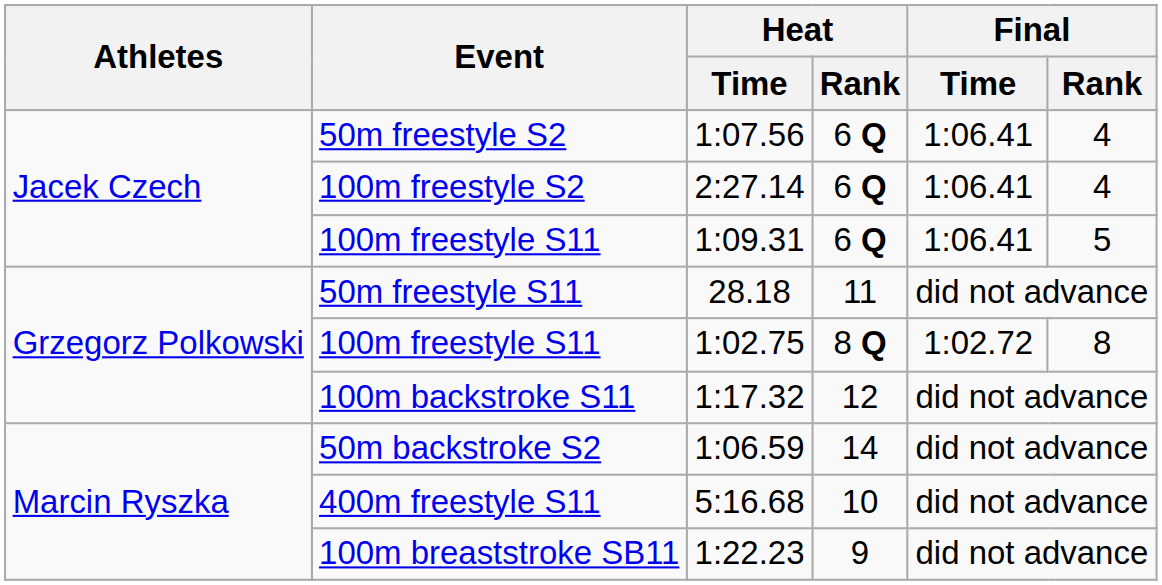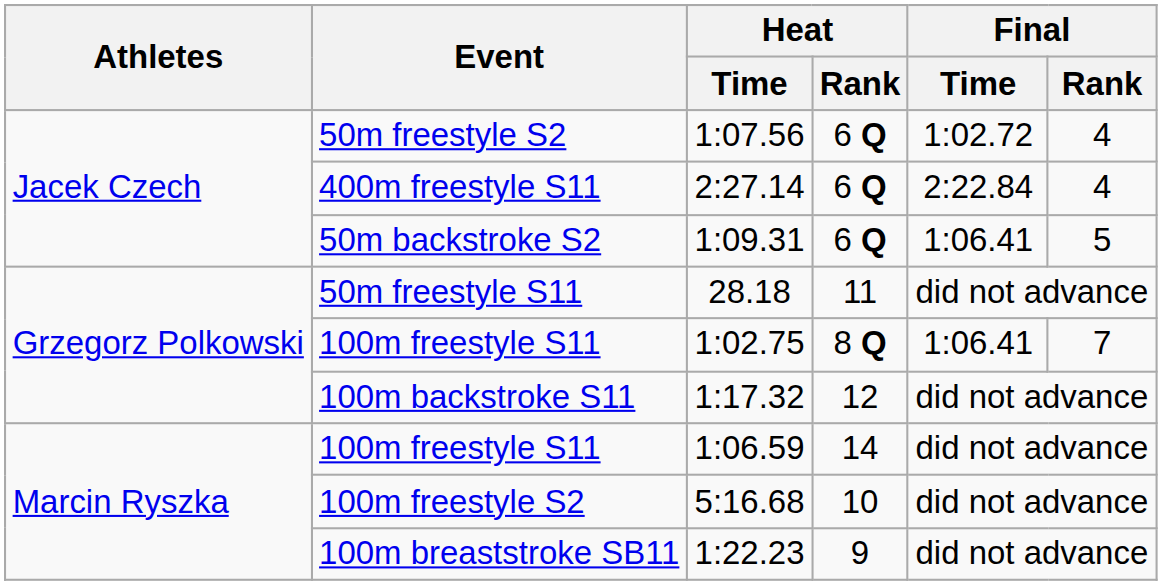 <table class=wikitable>
 <tr>
 <th rowspan="2">Athletes</th>
 <th rowspan="2">Event</th>
 <th colspan="2">Heat</th>
 <th colspan="2">Final</th>
 </tr>
 <tr>
 <th>Time</th>
 <th>Rank</th>
 <th>Time</th>
 <th>Rank</th>
 </tr>
 <tr align=center>
 <td align=left rowspan=3><a href='#'>Jacek Czech</a></td>
 <td align=left><a href='#'>50m freestyle S2</a></td>
 <td>1:07.56</td>
 <td>6 <strong>Q</strong></td>
-<td>1:06.41</td>
+<td>1:02.72</td>
 <td>4</td>
 </tr>
 <tr align=center>
-<td align=left><a href='#'>100m freestyle S2</a></td>
+<td align=left><a href='#'>400m freestyle S11</a></td>
 <td>2:27.14</td>
 <td>6 <strong>Q</strong></td>
-<td>1:06.41</td>
+<td>2:22.84</td>
 <td>4</td>
 </tr>
 <tr align=center>
-<td align=left><a href='#'>100m freestyle S11</a></td>
+<td align=left><a href='#'>50m backstroke S2</a></td>
 <td>1:09.31</td>
 <td>6 <strong>Q</strong></td>
 <td>1:06.41</td>
 <td>5</td>
 </tr>
 <tr align=center>
 <td align=left rowspan=3><a href='#'>Grzegorz Polkowski</a></td>
 <td align=left><a href='#'>50m freestyle S11</a></td>
 <td>28.18</td>
 <td>11</td>
 <td colspan=2>did not advance</td>
 </tr>
 <tr align=center>
 <td align=left><a href='#'>100m freestyle S11</a></td>
 <td>1:02.75</td>
 <td>8 <strong>Q</strong></td>
-<td>1:02.72</td>
-<td>8</td>
+<td>1:06.41</td>
+<td>7</td>
 </tr>
 <tr align=center>
 <td align=left><a href='#'>100m backstroke S11</a></td>
 <td>1:17.32</td>
 <td>12</td>
 <td colspan=2>did not advance</td>
 </tr>
 <tr align=center>
 <td align=left rowspan=3><a href='#'>Marcin Ryszka</a></td>
-<td align=left><a href='#'>50m backstroke S2</a></td>
+<td align=left><a href='#'>100m freestyle S11</a></td>
 <td>1:06.59</td>
 <td>14</td>
 <td colspan=2>did not advance</td>
 </tr>
 <tr align=center>
-<td align=left><a href='#'>400m freestyle S11</a></td>
+<td align=left><a href='#'>100m freestyle S2</a></td>
 <td>5:16.68</td>
 <td>10</td>
 <td colspan=2>did not advance</td>
 </tr>
 <tr align=center>
 <td align=left><a href='#'>100m breaststroke SB11</a></td>
 <td>1:22.23</td>
 <td>9</td>
 <td colspan=2>did not advance</td>
 </tr>
 </table>
